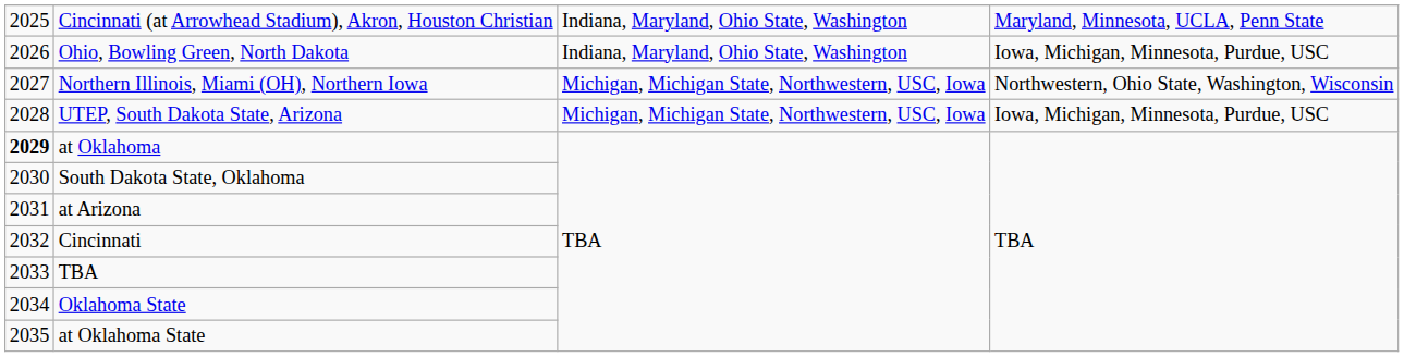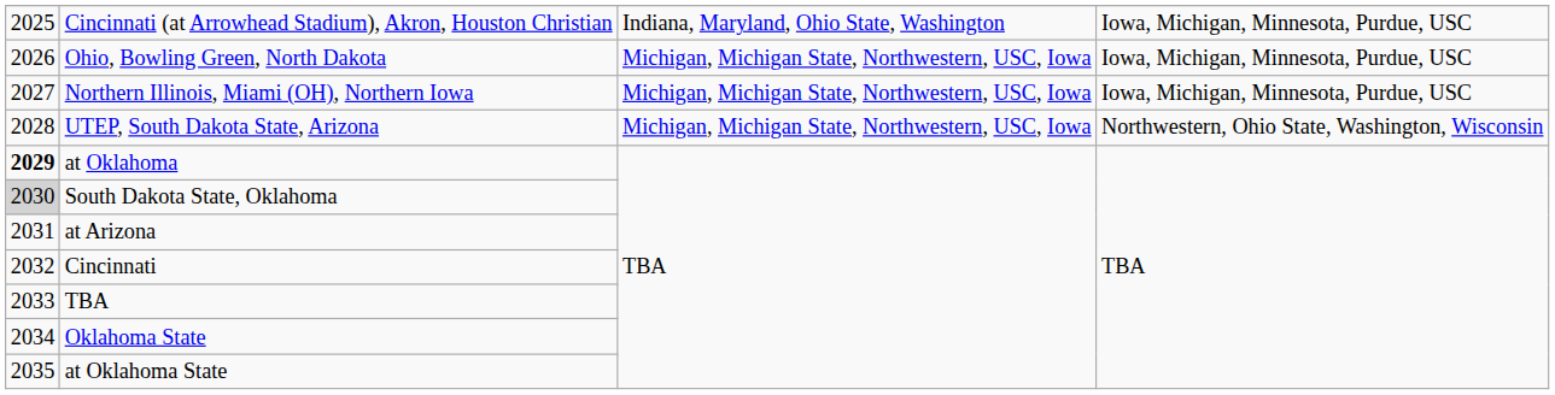 <table class=wikitable>
 <tr>
 </tr>
 <tr>
 <td>2025</td>
 <td><a href='#'>Cincinnati</a> (at <a href='#'>Arrowhead Stadium</a>), <a href='#'>Akron</a>, <a href='#'>Houston Christian</a></td>
 <td>Indiana, <a href='#'>Maryland</a>, <a href='#'>Ohio State</a>, <a href='#'>Washington</a></td>
-<td><a href='#'>Maryland</a>, <a href='#'>Minnesota</a>, <a href='#'>UCLA</a>, <a href='#'>Penn State</a></td>
+<td>Iowa, Michigan, Minnesota, Purdue, USC</td>
 </tr>
 <tr>
 <td>2026</td>
 <td><a href='#'>Ohio</a>, <a href='#'>Bowling Green</a>, <a href='#'>North Dakota</a></td>
-<td>Indiana, <a href='#'>Maryland</a>, <a href='#'>Ohio State</a>, <a href='#'>Washington</a></td>
+<td><a href='#'>Michigan</a>, <a href='#'>Michigan State</a>, <a href='#'>Northwestern</a>, <a href='#'>USC</a>, <a href='#'>Iowa</a></td>
 <td>Iowa, Michigan, Minnesota, Purdue, USC</td>
 </tr>
 <tr>
 <td>2027</td>
 <td><a href='#'>Northern Illinois</a>, <a href='#'>Miami (OH)</a>, <a href='#'>Northern Iowa</a></td>
 <td><a href='#'>Michigan</a>, <a href='#'>Michigan State</a>, <a href='#'>Northwestern</a>, <a href='#'>USC</a>, <a href='#'>Iowa</a></td>
-<td>Northwestern, Ohio State, Washington, <a href='#'>Wisconsin</a></td>
+<td>Iowa, Michigan, Minnesota, Purdue, USC</td>
 </tr>
 <tr>
 <td>2028</td>
 <td><a href='#'>UTEP</a>, <a href='#'>South Dakota State</a>, <a href='#'>Arizona</a></td>
 <td><a href='#'>Michigan</a>, <a href='#'>Michigan State</a>, <a href='#'>Northwestern</a>, <a href='#'>USC</a>, <a href='#'>Iowa</a></td>
-<td>Iowa, Michigan, Minnesota, Purdue, USC</td>
+<td>Northwestern, Ohio State, Washington, <a href='#'>Wisconsin</a></td>
 </tr>
 <tr>
 <td><strong>2029</strong></td>
 <td>at <a href='#'>Oklahoma</a></td>
 <td rowspan=7>TBA</td>
 <td rowspan=7>TBA</td>
 </tr>
 <tr>
-<td>2030</td>
+<td style="background: lightgrey;">2030</td>
 <td>South Dakota State, Oklahoma</td>
 </tr>
 <tr>
 <td>2031</td>
 <td>at Arizona</td>
 </tr>
 <tr>
 <td>2032</td>
 <td>Cincinnati</td>
 </tr>
 <tr>
 <td>2033</td>
 <td>TBA</td>
 </tr>
 <tr>
 <td>2034</td>
 <td><a href='#'>Oklahoma State</a></td>
 </tr>
 <tr>
 <td>2035</td>
 <td>at Oklahoma State</td>
 </tr>
 </table>
